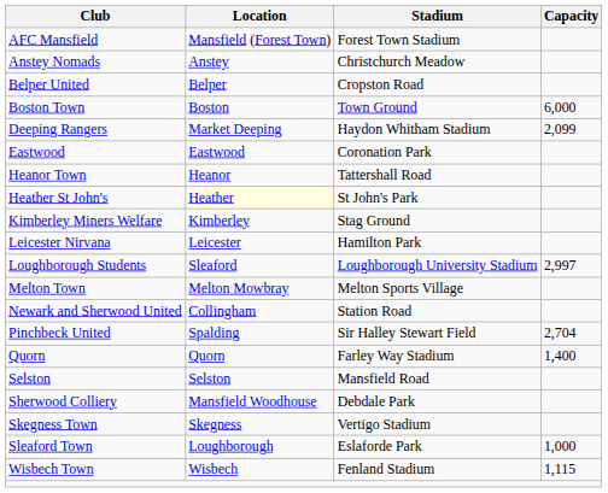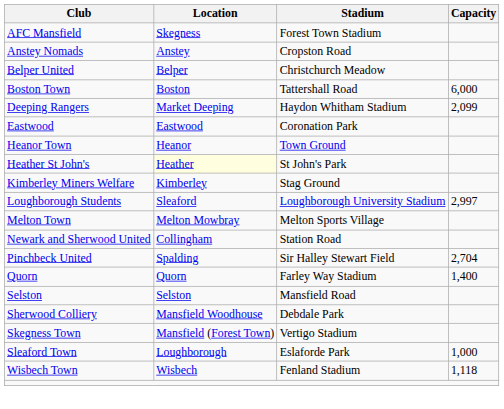 <table class="wikitable sortable">
 <tr>
 <th>Club</th>
 <th>Location</th>
 <th>Stadium</th>
 <th>Capacity</th>
 </tr>
 <tr>
 <td><a href='#'>AFC Mansfield</a></td>
-<td><a href='#'>Mansfield</a> (<a href='#'>Forest Town</a>)</td>
+<td><a href='#'>Skegness</a></td>
 <td>Forest Town Stadium</td>
 <td></td>
 </tr>
 <tr>
 <td><a href='#'>Anstey Nomads</a></td>
 <td><a href='#'>Anstey</a></td>
-<td>Christchurch Meadow</td>
+<td>Cropston Road</td>
 <td></td>
 </tr>
 <tr>
 <td><a href='#'>Belper United</a></td>
 <td><a href='#'>Belper</a></td>
-<td>Cropston Road</td>
+<td>Christchurch Meadow</td>
 <td></td>
 </tr>
 <tr>
 <td><a href='#'>Boston Town</a></td>
 <td><a href='#'>Boston</a></td>
-<td><a href='#'>Town Ground</a></td>
+<td>Tattershall Road</td>
 <td>6,000</td>
 </tr>
 <tr>
 <td><a href='#'>Deeping Rangers</a></td>
 <td><a href='#'>Market Deeping</a></td>
 <td>Haydon Whitham Stadium</td>
 <td>2,099</td>
 </tr>
 <tr>
 <td><a href='#'>Eastwood</a></td>
 <td><a href='#'>Eastwood</a></td>
 <td>Coronation Park</td>
 <td></td>
 </tr>
 <tr>
 <td><a href='#'>Heanor Town</a></td>
 <td><a href='#'>Heanor</a></td>
-<td>Tattershall Road</td>
+<td><a href='#'>Town Ground</a></td>
 <td></td>
 </tr>
 <tr>
 <td><a href='#'>Heather St John's</a></td>
 <td style="background: lightyellow;"><a href='#'>Heather</a></td>
 <td>St John's Park</td>
 <td></td>
 </tr>
 <tr>
 <td><a href='#'>Kimberley Miners Welfare</a></td>
 <td><a href='#'>Kimberley</a></td>
 <td>Stag Ground</td>
-<td></td>
-</tr>
-<tr>
-<td><a href='#'>Leicester Nirvana</a></td>
-<td><a href='#'>Leicester</a></td>
-<td>Hamilton Park</td>
 <td></td>
 </tr>
 <tr>
 <td><a href='#'>Loughborough Students</a></td>
 <td><a href='#'>Sleaford</a></td>
 <td><a href='#'>Loughborough University Stadium</a></td>
 <td>2,997</td>
 </tr>
 <tr>
 <td><a href='#'>Melton Town</a></td>
 <td><a href='#'>Melton Mowbray</a></td>
 <td>Melton Sports Village</td>
 <td></td>
 </tr>
 <tr>
 <td><a href='#'>Newark and Sherwood United</a></td>
 <td><a href='#'>Collingham</a></td>
 <td>Station Road</td>
 <td></td>
 </tr>
 <tr>
 <td><a href='#'>Pinchbeck United</a></td>
 <td><a href='#'>Spalding</a></td>
 <td>Sir Halley Stewart Field</td>
 <td>2,704</td>
 </tr>
 <tr>
 <td><a href='#'>Quorn</a></td>
 <td><a href='#'>Quorn</a></td>
 <td>Farley Way Stadium</td>
 <td>1,400</td>
 </tr>
 <tr>
 <td><a href='#'>Selston</a></td>
 <td><a href='#'>Selston</a></td>
 <td>Mansfield Road</td>
 <td></td>
 </tr>
 <tr>
 <td><a href='#'>Sherwood Colliery</a></td>
 <td><a href='#'>Mansfield Woodhouse</a></td>
 <td>Debdale Park</td>
 <td></td>
 </tr>
 <tr>
 <td><a href='#'>Skegness Town</a></td>
-<td><a href='#'>Skegness</a></td>
+<td><a href='#'>Mansfield</a> (<a href='#'>Forest Town</a>)</td>
 <td>Vertigo Stadium</td>
 <td></td>
 </tr>
 <tr>
 <td><a href='#'>Sleaford Town</a></td>
 <td><a href='#'>Loughborough</a></td>
 <td>Eslaforde Park</td>
 <td>1,000</td>
 </tr>
 <tr>
 <td><a href='#'>Wisbech Town</a></td>
 <td><a href='#'>Wisbech</a></td>
 <td>Fenland Stadium</td>
-<td>1,115</td>
+<td>1,118</td>
 </tr>
 <tr>
 <td colspan=4></td>
 </tr>
 </table>
